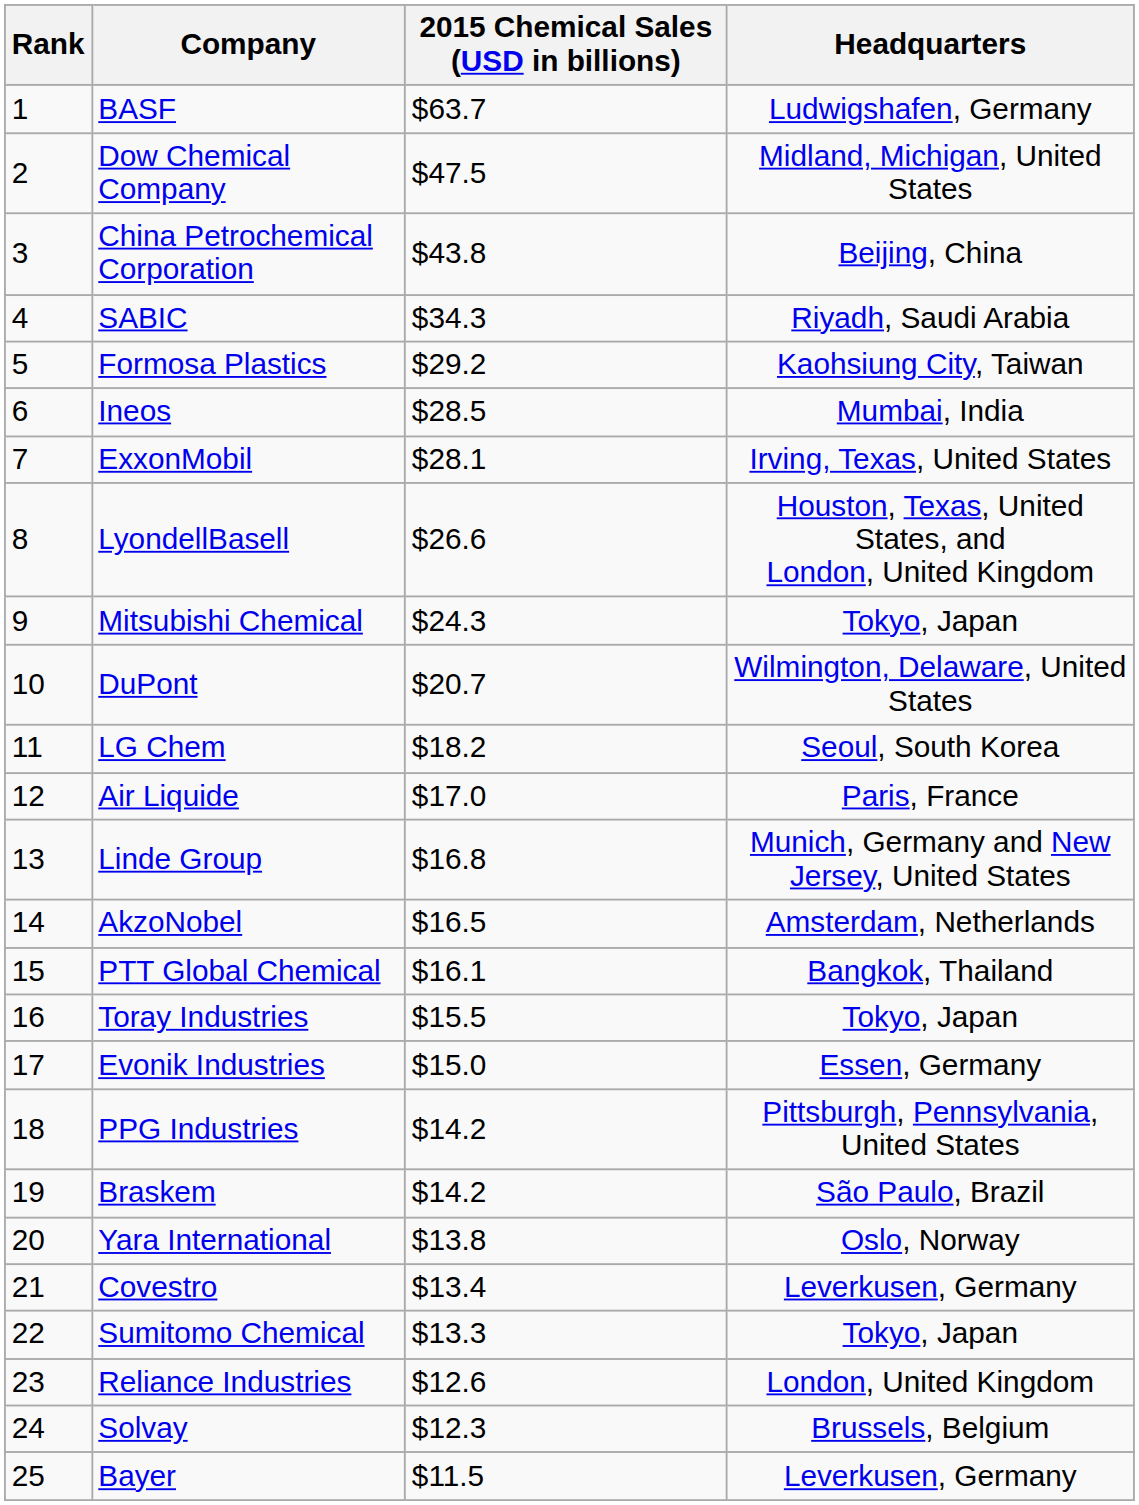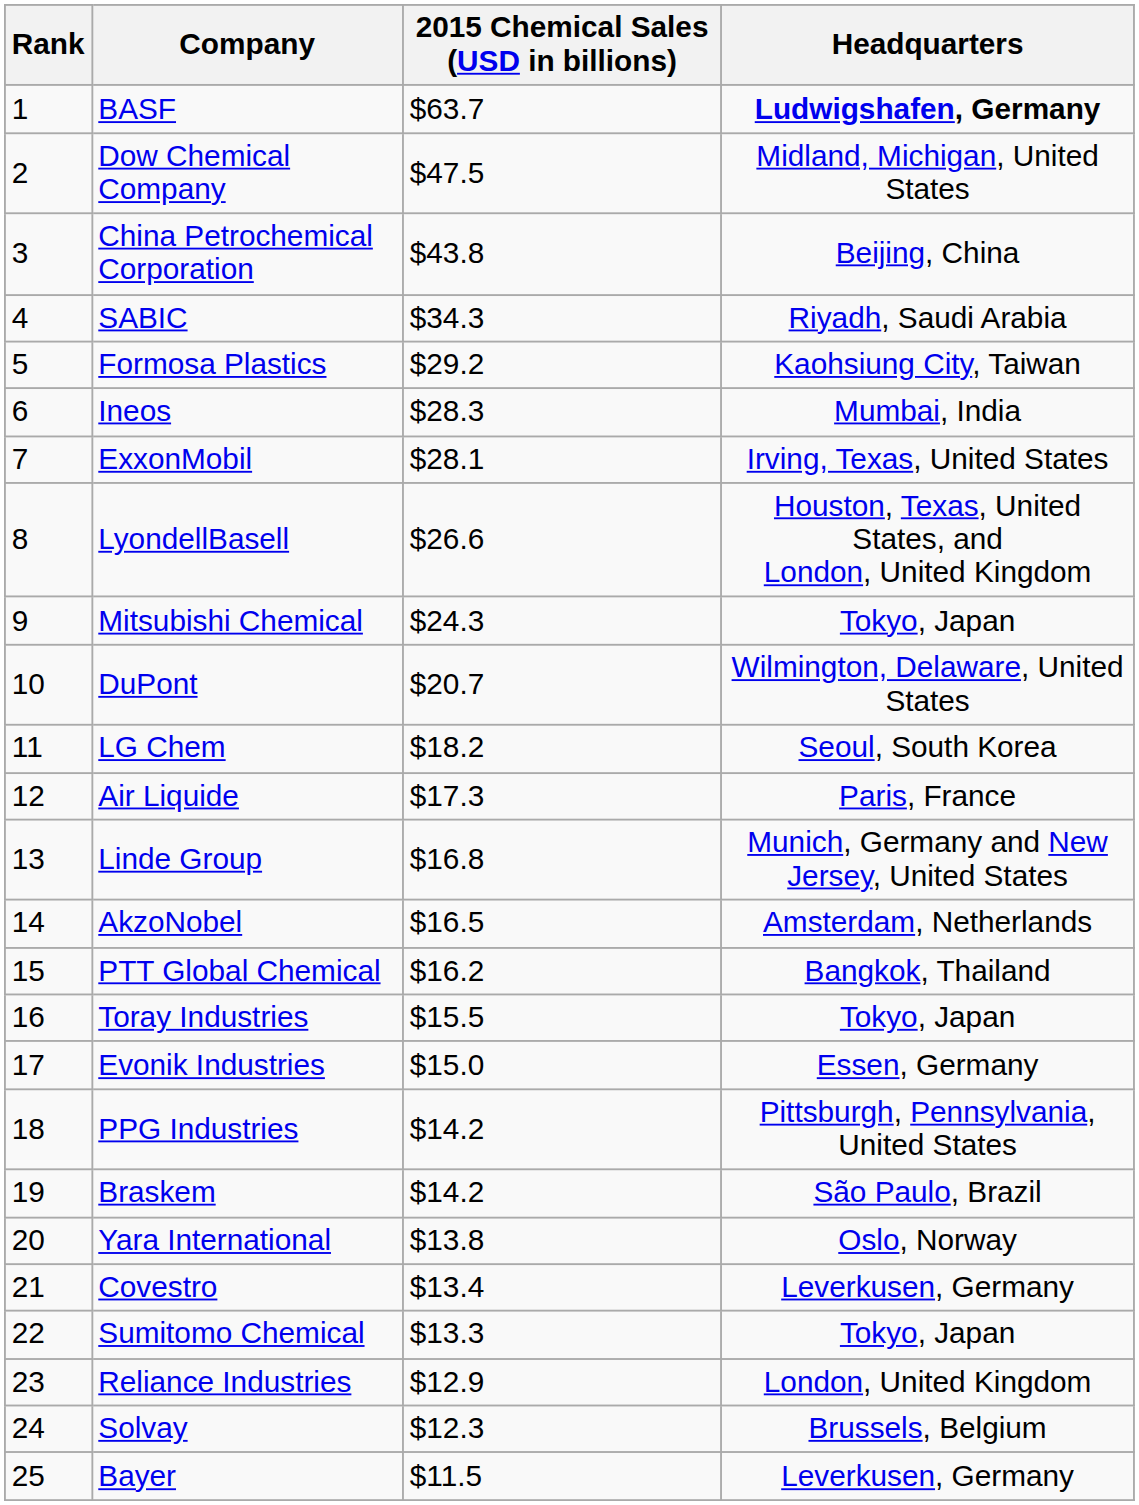 <table class="wikitable">
 <tr>
 <th>Rank</th>
 <th>Company</th>
 <th>2015 Chemical Sales (<a href='#'>USD</a> in billions)</th>
 <th>Headquarters</th>
 </tr>
 <tr>
 <td>1</td>
 <td><a href='#'>BASF</a></td>
 <td>$63.7</td>
-<td style="text-align:center;"><a href='#'>Ludwigshafen</a>, Germany</td>
+<td style="text-align:center;"><strong><a href='#'>Ludwigshafen</a>, Germany</strong></td>
 </tr>
 <tr>
 <td>2</td>
 <td><a href='#'>Dow Chemical Company</a></td>
 <td>$47.5</td>
 <td style="text-align:center;"><a href='#'>Midland, Michigan</a>, United States</td>
 </tr>
 <tr>
 <td>3</td>
 <td><a href='#'>China Petrochemical Corporation</a></td>
 <td>$43.8</td>
 <td style="text-align:center;"> <a href='#'>Beijing</a>, China</td>
 </tr>
 <tr>
 <td>4</td>
 <td><a href='#'>SABIC</a></td>
 <td>$34.3</td>
 <td style="text-align:center;"><a href='#'>Riyadh</a>, Saudi Arabia</td>
 </tr>
 <tr>
 <td>5</td>
 <td><a href='#'>Formosa Plastics</a></td>
 <td>$29.2</td>
 <td style="text-align:center;"><a href='#'>Kaohsiung City</a>, Taiwan</td>
 </tr>
 <tr>
 <td>6</td>
 <td><a href='#'>Ineos</a></td>
-<td>$28.5</td>
+<td>$28.3</td>
 <td style="text-align:center;"> <a href='#'>Mumbai</a>, India</td>
 </tr>
 <tr>
 <td>7</td>
 <td><a href='#'>ExxonMobil</a></td>
 <td>$28.1</td>
 <td style="text-align:center;"><a href='#'>Irving, Texas</a>, United States</td>
 </tr>
 <tr>
 <td>8</td>
 <td><a href='#'>LyondellBasell</a></td>
 <td>$26.6</td>
 <td style="text-align:center;"><a href='#'>Houston</a>, <a href='#'>Texas</a>, United States, and<br><a href='#'>London</a>, United Kingdom</td>
 </tr>
 <tr>
 <td>9</td>
 <td><a href='#'>Mitsubishi Chemical</a></td>
 <td>$24.3</td>
 <td style="text-align:center;"><a href='#'>Tokyo</a>, Japan</td>
 </tr>
 <tr>
 <td>10</td>
 <td><a href='#'>DuPont</a></td>
 <td>$20.7</td>
 <td style="text-align:center;"><a href='#'>Wilmington, Delaware</a>, United States</td>
 </tr>
 <tr>
 <td>11</td>
 <td><a href='#'>LG Chem</a></td>
 <td>$18.2</td>
 <td style="text-align:center;"> <a href='#'>Seoul</a>, South Korea</td>
 </tr>
 <tr>
 <td>12</td>
 <td><a href='#'>Air Liquide</a></td>
-<td>$17.0</td>
+<td>$17.3</td>
 <td style="text-align:center;"><a href='#'>Paris</a>, France</td>
 </tr>
 <tr>
 <td>13</td>
 <td><a href='#'>Linde Group</a></td>
 <td>$16.8</td>
 <td style="text-align:center;"><a href='#'>Munich</a>, Germany and  <a href='#'>New Jersey</a>, United States</td>
 </tr>
 <tr>
 <td>14</td>
 <td><a href='#'>AkzoNobel</a></td>
 <td>$16.5</td>
 <td style="text-align:center;"><a href='#'>Amsterdam</a>, Netherlands</td>
 </tr>
 <tr>
 <td>15</td>
 <td><a href='#'>PTT Global Chemical</a></td>
-<td>$16.1</td>
+<td>$16.2</td>
 <td style="text-align:center;"><a href='#'>Bangkok</a>, Thailand</td>
 </tr>
 <tr>
 <td>16</td>
 <td><a href='#'>Toray Industries</a></td>
 <td>$15.5</td>
 <td style="text-align:center;"><a href='#'>Tokyo</a>, Japan</td>
 </tr>
 <tr>
 <td>17</td>
 <td><a href='#'>Evonik Industries</a></td>
 <td>$15.0</td>
 <td style="text-align:center;"><a href='#'>Essen</a>, Germany</td>
 </tr>
 <tr>
 <td>18</td>
 <td><a href='#'>PPG Industries</a></td>
 <td>$14.2</td>
 <td style="text-align:center;"><a href='#'>Pittsburgh</a>, <a href='#'>Pennsylvania</a>, United States</td>
 </tr>
 <tr>
 <td>19</td>
 <td><a href='#'>Braskem</a></td>
 <td>$14.2</td>
 <td style="text-align:center;"> <a href='#'>São Paulo</a>, Brazil</td>
 </tr>
 <tr>
 <td>20</td>
 <td><a href='#'>Yara International</a></td>
 <td>$13.8</td>
 <td style="text-align:center;"> <a href='#'>Oslo</a>, Norway</td>
 </tr>
 <tr>
 <td>21</td>
 <td><a href='#'>Covestro</a></td>
 <td>$13.4</td>
 <td style="text-align:center;"><a href='#'>Leverkusen</a>, Germany</td>
 </tr>
 <tr>
 <td>22</td>
 <td><a href='#'>Sumitomo Chemical</a></td>
 <td>$13.3</td>
 <td style="text-align:center;"><a href='#'>Tokyo</a>, Japan</td>
 </tr>
 <tr>
 <td>23</td>
 <td><a href='#'>Reliance Industries</a></td>
-<td>$12.6</td>
+<td>$12.9</td>
 <td style="text-align:center;"> <a href='#'>London</a>, United Kingdom</td>
 </tr>
 <tr>
 <td>24</td>
 <td><a href='#'>Solvay</a></td>
 <td>$12.3</td>
 <td style="text-align:center;"> <a href='#'>Brussels</a>, Belgium</td>
 </tr>
 <tr>
 <td>25</td>
 <td><a href='#'>Bayer</a></td>
 <td>$11.5</td>
 <td style="text-align:center;"><a href='#'>Leverkusen</a>, Germany</td>
 </tr>
 <tr>
 </tr>
 </table>
